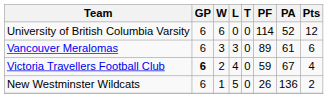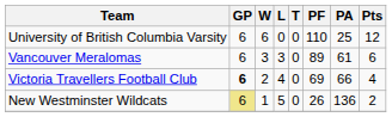 <table class="wikitable">
 <tr>
 <th>Team</th>
 <th>GP</th>
 <th>W</th>
 <th>L</th>
 <th>T</th>
 <th>PF</th>
 <th>PA</th>
 <th>Pts</th>
 </tr>
 <tr align="center">
 <td align="left">University of British Columbia Varsity</td>
 <td>6</td>
 <td>6</td>
 <td>0</td>
 <td>0</td>
-<td>114</td>
-<td>52</td>
+<td>110</td>
+<td>25</td>
 <td>12</td>
 </tr>
 <tr align="center">
 <td align="left"><a href='#'>Vancouver Meralomas</a></td>
 <td>6</td>
 <td>3</td>
 <td>3</td>
 <td>0</td>
 <td>89</td>
 <td>61</td>
 <td>6</td>
 </tr>
 <tr align="center">
 <td align="left"><a href='#'>Victoria Travellers Football Club</a></td>
 <td><strong>6</strong></td>
 <td>2</td>
 <td>4</td>
 <td>0</td>
-<td>59</td>
-<td>67</td>
+<td>69</td>
+<td>66</td>
 <td>4</td>
 </tr>
 <tr align="center">
 <td align="left">New Westminster Wildcats</td>
-<td>6</td>
+<td style="background: khaki;">6</td>
 <td>1</td>
 <td>5</td>
 <td>0</td>
 <td>26</td>
 <td>136</td>
 <td>2</td>
 </tr>
 <tr align="center">
 </tr>
 </table>
